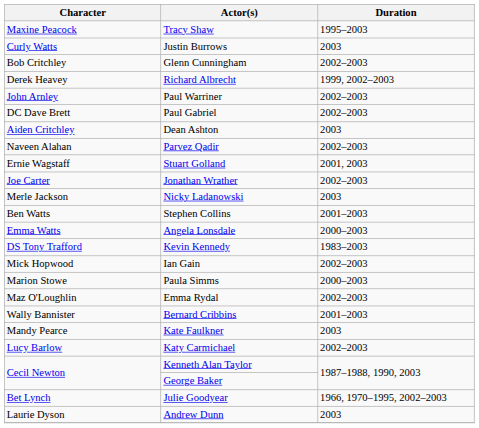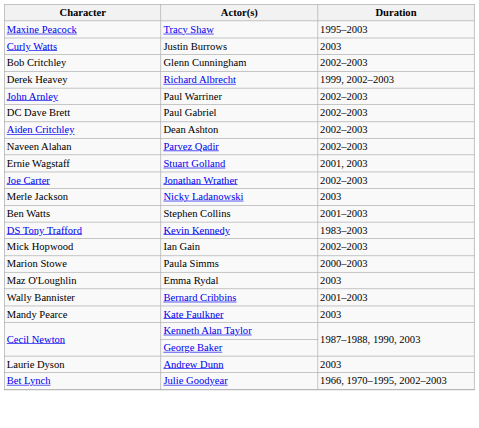 <table class="wikitable">
 <tr>
 <th scope="col" style="width:230px;">Character</th>
 <th scope="col" style="width:230px;">Actor(s)</th>
 <th scope="col" style="width:230px;">Duration</th>
 </tr>
 <tr>
 <td><a href='#'>Maxine Peacock</a></td>
 <td><a href='#'>Tracy Shaw</a></td>
 <td>1995–2003</td>
 </tr>
 <tr>
 <td><a href='#'>Curly Watts</a></td>
 <td>Justin Burrows</td>
 <td>2003</td>
 </tr>
 <tr>
 <td>Bob Critchley</td>
 <td>Glenn Cunningham</td>
 <td>2002–2003</td>
 </tr>
 <tr>
 <td>Derek Heavey</td>
 <td><a href='#'>Richard Albrecht</a></td>
 <td>1999, 2002–2003</td>
 </tr>
 <tr>
 <td><a href='#'>John Arnley</a></td>
 <td>Paul Warriner</td>
 <td>2002–2003</td>
 </tr>
 <tr>
 <td>DC Dave Brett</td>
 <td>Paul Gabriel</td>
 <td>2002–2003</td>
 </tr>
 <tr>
 <td><a href='#'>Aiden Critchley</a></td>
 <td>Dean Ashton</td>
-<td>2003</td>
+<td>2002–2003</td>
 </tr>
 <tr>
 <td>Naveen Alahan</td>
 <td><a href='#'>Parvez Qadir</a></td>
 <td>2002–2003</td>
 </tr>
 <tr>
 <td>Ernie Wagstaff</td>
 <td><a href='#'>Stuart Golland</a></td>
 <td>2001, 2003</td>
 </tr>
 <tr>
 <td><a href='#'>Joe Carter</a></td>
 <td><a href='#'>Jonathan Wrather</a></td>
 <td>2002–2003</td>
 </tr>
 <tr>
 <td>Merle Jackson</td>
 <td><a href='#'>Nicky Ladanowski</a></td>
 <td>2003</td>
 </tr>
 <tr>
 <td>Ben Watts</td>
 <td>Stephen Collins</td>
 <td>2001–2003</td>
 </tr>
 <tr>
-<td><a href='#'>Emma Watts</a></td>
-<td><a href='#'>Angela Lonsdale</a></td>
-<td>2000–2003</td>
-</tr>
-<tr>
 <td><a href='#'>DS Tony Trafford</a></td>
 <td><a href='#'>Kevin Kennedy</a></td>
 <td>1983–2003</td>
 </tr>
 <tr>
 <td>Mick Hopwood</td>
 <td>Ian Gain</td>
 <td>2002–2003</td>
 </tr>
 <tr>
 <td>Marion Stowe</td>
 <td>Paula Simms</td>
 <td>2000–2003</td>
 </tr>
 <tr>
 <td>Maz O'Loughlin</td>
 <td>Emma Rydal</td>
-<td>2002–2003</td>
+<td>2003</td>
 </tr>
 <tr>
 <td>Wally Bannister</td>
 <td><a href='#'>Bernard Cribbins</a></td>
 <td>2001–2003</td>
 </tr>
 <tr>
 <td>Mandy Pearce</td>
 <td><a href='#'>Kate Faulkner</a></td>
 <td>2003</td>
 </tr>
 <tr>
-<td><a href='#'>Lucy Barlow</a></td>
-<td><a href='#'>Katy Carmichael</a></td>
-<td>2002–2003</td>
-</tr>
-<tr>
 <td rowspan="2"><a href='#'>Cecil Newton</a></td>
 <td><a href='#'>Kenneth Alan Taylor</a></td>
 <td rowspan="2">1987–1988, 1990, 2003</td>
 </tr>
 <tr>
 <td><a href='#'>George Baker</a></td>
 </tr>
 <tr>
+<td>Laurie Dyson</td>
+<td><a href='#'>Andrew Dunn</a></td>
+<td>2003</td>
+</tr>
+<tr>
 <td><a href='#'>Bet Lynch</a></td>
 <td><a href='#'>Julie Goodyear</a></td>
 <td>1966, 1970–1995, 2002–2003</td>
 </tr>
 <tr>
-<td>Laurie Dyson</td>
-<td><a href='#'>Andrew Dunn</a></td>
-<td>2003</td>
-</tr>
-<tr>
 </tr>
 </table>
